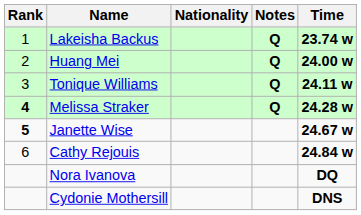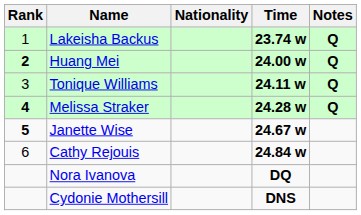 <table class="wikitable sortable" style="text-align:center">
 <tr>
 <th>Rank</th>
 <th>Name</th>
 <th>Nationality</th>
+<th>Time</th>
 <th>Notes</th>
-<th>Time</th>
 </tr>
 <tr bgcolor=ccffcc>
 <td>1</td>
 <td align=left><a href='#'>Lakeisha Backus</a></td>
 <td align=left></td>
+<td><strong>23.74</strong> <strong>w</strong></td>
 <td><strong>Q</strong></td>
-<td><strong>23.74</strong> <strong>w</strong></td>
 </tr>
 <tr bgcolor=ccffcc>
-<td>2</td>
+<td><strong>2</strong></td>
 <td align=left><a href='#'>Huang Mei</a></td>
 <td align=left></td>
+<td><strong>24.00</strong> <strong>w</strong></td>
 <td><strong>Q</strong></td>
-<td><strong>24.00</strong> <strong>w</strong></td>
 </tr>
 <tr bgcolor=ccffcc>
 <td>3</td>
 <td align=left><a href='#'>Tonique Williams</a></td>
 <td align=left></td>
+<td><strong>24.11</strong> <strong>w</strong></td>
 <td><strong>Q</strong></td>
-<td><strong>24.11</strong> <strong>w</strong></td>
 </tr>
 <tr bgcolor=ccffcc>
 <td><strong>4</strong></td>
 <td align=left><a href='#'>Melissa Straker</a></td>
 <td align=left></td>
+<td><strong>24.28</strong> <strong>w</strong></td>
 <td><strong>Q</strong></td>
-<td><strong>24.28</strong> <strong>w</strong></td>
 </tr>
 <tr>
 <td><strong>5</strong></td>
 <td align=left><a href='#'>Janette Wise</a></td>
 <td align=left></td>
+<td><strong>24.67</strong> <strong>w</strong></td>
 <td></td>
-<td><strong>24.67</strong> <strong>w</strong></td>
 </tr>
 <tr>
 <td>6</td>
 <td align=left><a href='#'>Cathy Rejouis</a></td>
 <td align=left></td>
+<td><strong>24.84</strong> <strong>w</strong></td>
 <td></td>
-<td><strong>24.84</strong> <strong>w</strong></td>
 </tr>
 <tr>
 <td></td>
 <td align=left><a href='#'>Nora Ivanova</a></td>
 <td align=left></td>
+<td><strong>DQ</strong></td>
 <td></td>
-<td><strong>DQ</strong></td>
 </tr>
 <tr>
 <td></td>
 <td align=left><a href='#'>Cydonie Mothersill</a></td>
 <td align=left></td>
+<td><strong>DNS</strong></td>
 <td></td>
-<td><strong>DNS</strong></td>
 </tr>
 </table>
